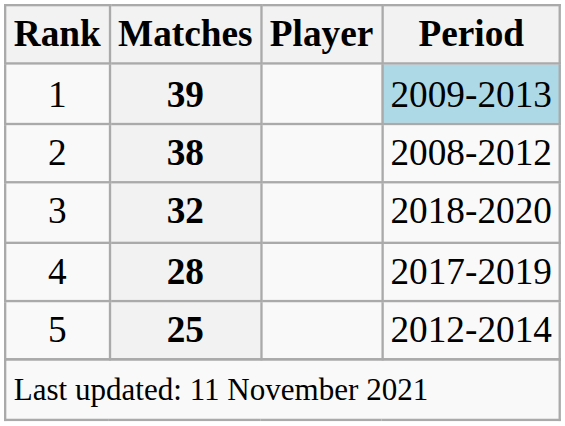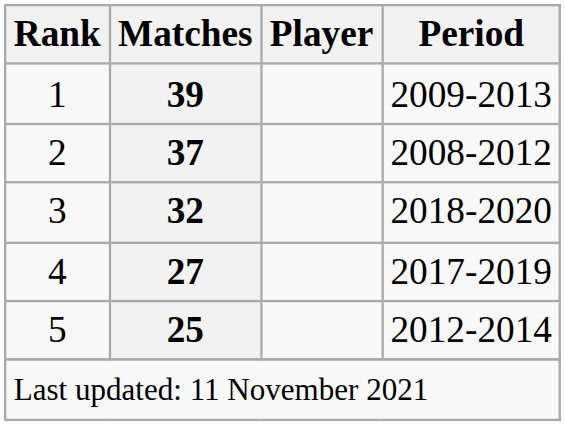 <table class="wikitable plainrowheaders sortable">
 <tr>
 <th scope=col>Rank</th>
 <th scope=col>Matches</th>
 <th scope=col>Player</th>
 <th scope=col>Period</th>
 </tr>
 <tr>
 <td align=center>1</td>
 <th scope=row style=text-align:center;>39</th>
 <td></td>
-<td style="background: lightblue;">2009-2013</td>
+<td>2009-2013</td>
 </tr>
 <tr>
 <td align=center>2</td>
-<th scope=row style=text-align:center;>38</th>
+<th scope=row style=text-align:center;>37</th>
 <td></td>
 <td>2008-2012</td>
 </tr>
 <tr>
 <td align=center>3</td>
 <th scope=row style=text-align:center;>32</th>
 <td></td>
 <td>2018-2020</td>
 </tr>
 <tr>
 <td align=center>4</td>
-<th scope=row style=text-align:center;>28</th>
+<th scope=row style=text-align:center;>27</th>
 <td></td>
 <td>2017-2019</td>
 </tr>
 <tr>
 <td align=center>5</td>
 <th scope=row style=text-align:center;>25</th>
 <td></td>
 <td>2012-2014</td>
 </tr>
 <tr>
 </tr>
 <tr class=sortbottom>
 <td colspan=4><small>Last updated: 11 November 2021</small></td>
 </tr>
 </table>
